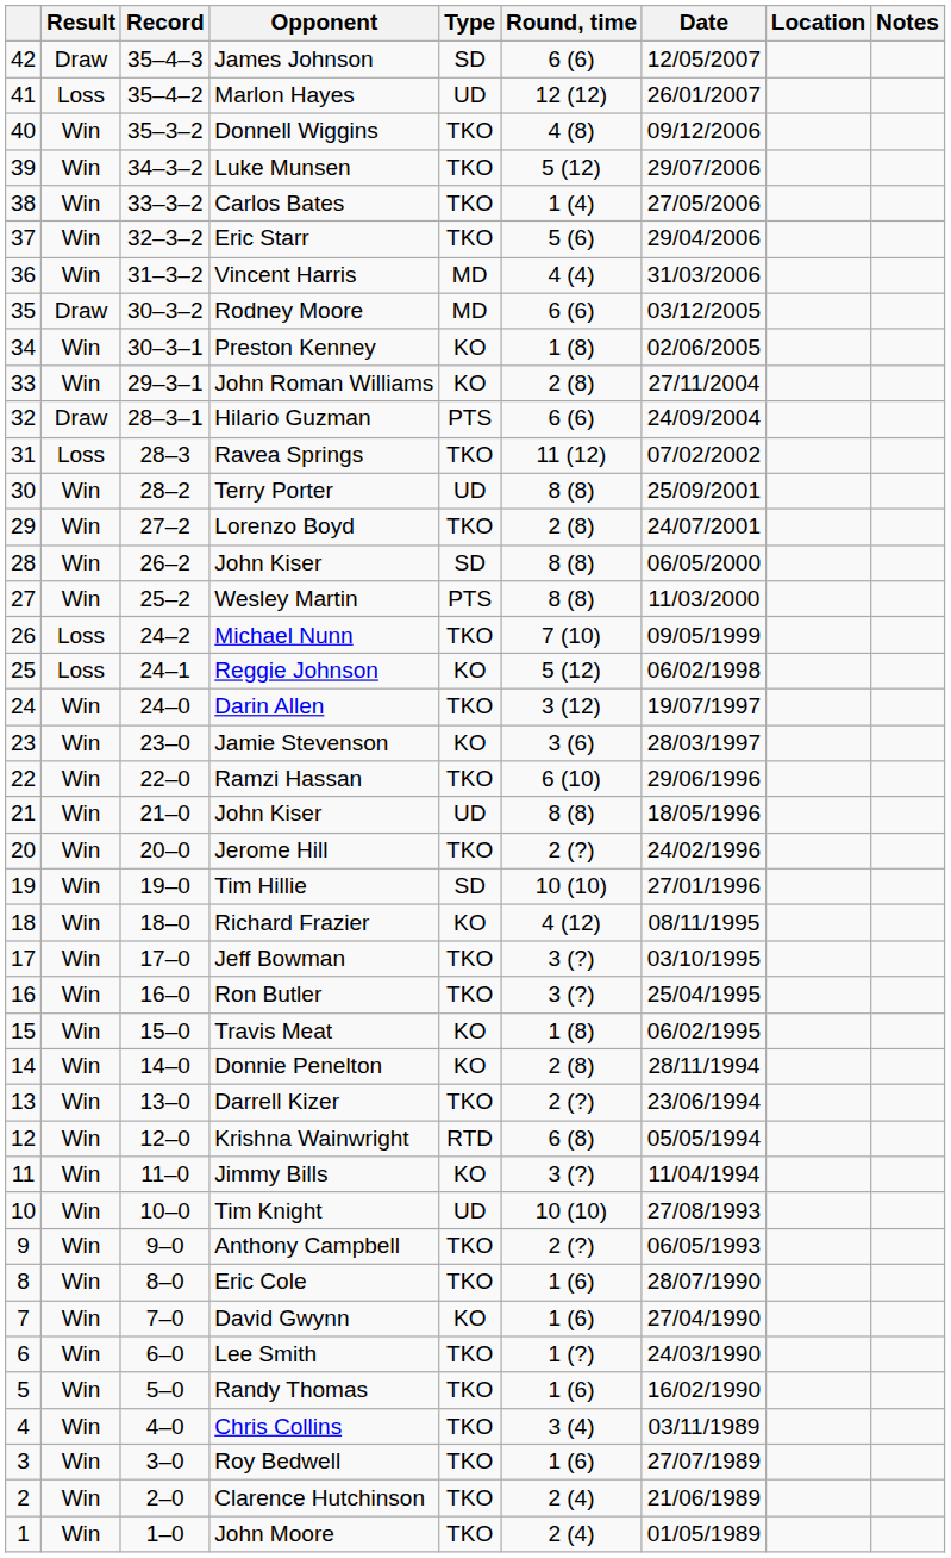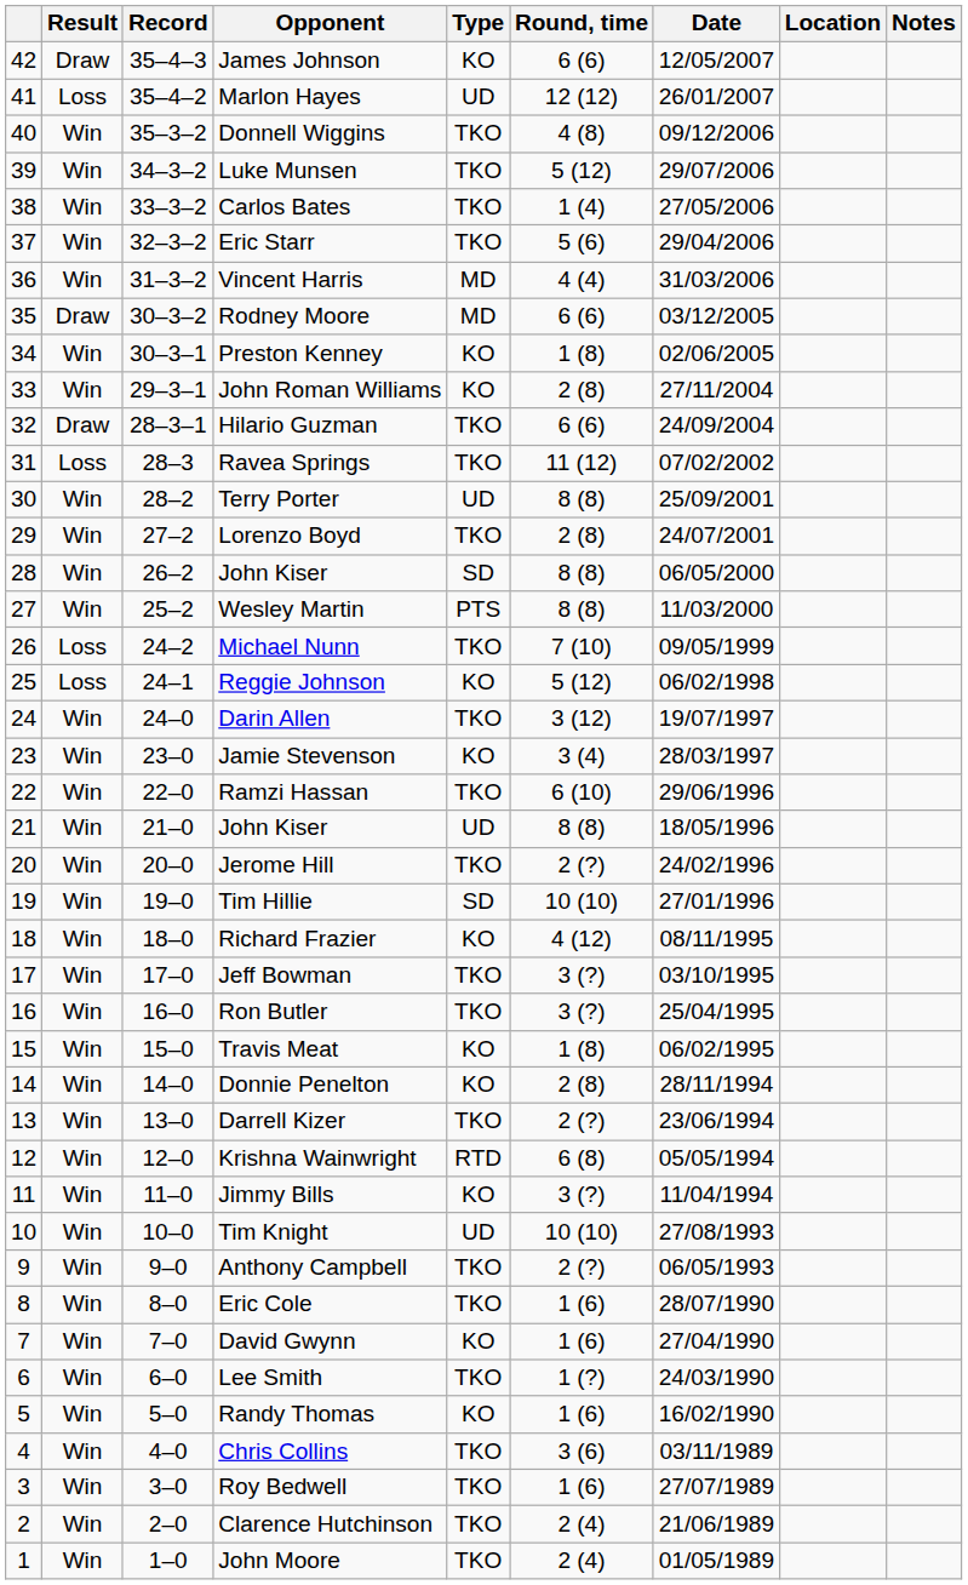 <table class=wikitable style=text-align:center>
 <tr>
 <th></th>
 <th>Result</th>
 <th>Record</th>
 <th>Opponent</th>
 <th>Type</th>
 <th>Round, time</th>
 <th>Date</th>
 <th>Location</th>
 <th>Notes</th>
 </tr>
 <tr>
 <td>42</td>
 <td>Draw</td>
 <td>35–4–3</td>
 <td align=left>James Johnson</td>
-<td>SD</td>
+<td>KO</td>
 <td>6 (6)</td>
 <td>12/05/2007</td>
 <td align=left></td>
 <td align=left></td>
 </tr>
 <tr>
 <td>41</td>
 <td>Loss</td>
 <td>35–4–2</td>
 <td align=left>Marlon Hayes</td>
 <td>UD</td>
 <td>12 (12)</td>
 <td>26/01/2007</td>
 <td align=left></td>
 <td align=left></td>
 </tr>
 <tr>
 <td>40</td>
 <td>Win</td>
 <td>35–3–2</td>
 <td align=left>Donnell Wiggins</td>
 <td>TKO</td>
 <td>4 (8)</td>
 <td>09/12/2006</td>
 <td align=left></td>
 <td align=left></td>
 </tr>
 <tr>
 <td>39</td>
 <td>Win</td>
 <td>34–3–2</td>
 <td align=left>Luke Munsen</td>
 <td>TKO</td>
 <td>5 (12)</td>
 <td>29/07/2006</td>
 <td align=left></td>
 <td align=left></td>
 </tr>
 <tr>
 <td>38</td>
 <td>Win</td>
 <td>33–3–2</td>
 <td align=left>Carlos Bates</td>
 <td>TKO</td>
 <td>1 (4)</td>
 <td>27/05/2006</td>
 <td align=left></td>
 <td align=left></td>
 </tr>
 <tr>
 <td>37</td>
 <td>Win</td>
 <td>32–3–2</td>
 <td align=left>Eric Starr</td>
 <td>TKO</td>
 <td>5 (6)</td>
 <td>29/04/2006</td>
 <td align=left></td>
 <td align=left></td>
 </tr>
 <tr>
 <td>36</td>
 <td>Win</td>
 <td>31–3–2</td>
 <td align=left>Vincent Harris</td>
 <td>MD</td>
 <td>4 (4)</td>
 <td>31/03/2006</td>
 <td align=left></td>
 <td align=left></td>
 </tr>
 <tr>
 <td>35</td>
 <td>Draw</td>
 <td>30–3–2</td>
 <td align=left>Rodney Moore</td>
 <td>MD</td>
 <td>6 (6)</td>
 <td>03/12/2005</td>
 <td align=left></td>
 <td align=left></td>
 </tr>
 <tr>
 <td>34</td>
 <td>Win</td>
 <td>30–3–1</td>
 <td align=left>Preston Kenney</td>
 <td>KO</td>
 <td>1 (8)</td>
 <td>02/06/2005</td>
 <td align=left></td>
 <td align=left></td>
 </tr>
 <tr>
 <td>33</td>
 <td>Win</td>
 <td>29–3–1</td>
 <td align=left>John Roman Williams</td>
 <td>KO</td>
 <td>2 (8)</td>
 <td>27/11/2004</td>
 <td align=left></td>
 <td align=left></td>
 </tr>
 <tr>
 <td>32</td>
 <td>Draw</td>
 <td>28–3–1</td>
 <td align=left>Hilario Guzman</td>
-<td>PTS</td>
+<td>TKO</td>
 <td>6 (6)</td>
 <td>24/09/2004</td>
 <td align=left></td>
 <td align=left></td>
 </tr>
 <tr>
 <td>31</td>
 <td>Loss</td>
 <td>28–3</td>
 <td align=left>Ravea Springs</td>
 <td>TKO</td>
 <td>11 (12)</td>
 <td>07/02/2002</td>
 <td align=left></td>
 <td align=left></td>
 </tr>
 <tr>
 <td>30</td>
 <td>Win</td>
 <td>28–2</td>
 <td align=left>Terry Porter</td>
 <td>UD</td>
 <td>8 (8)</td>
 <td>25/09/2001</td>
 <td align=left></td>
 <td align=left></td>
 </tr>
 <tr>
 <td>29</td>
 <td>Win</td>
 <td>27–2</td>
 <td align=left>Lorenzo Boyd</td>
 <td>TKO</td>
 <td>2 (8)</td>
 <td>24/07/2001</td>
 <td align=left></td>
 <td align=left></td>
 </tr>
 <tr>
 <td>28</td>
 <td>Win</td>
 <td>26–2</td>
 <td align=left>John Kiser</td>
 <td>SD</td>
 <td>8 (8)</td>
 <td>06/05/2000</td>
 <td align=left></td>
 <td align=left></td>
 </tr>
 <tr>
 <td>27</td>
 <td>Win</td>
 <td>25–2</td>
 <td align=left>Wesley Martin</td>
 <td>PTS</td>
 <td>8 (8)</td>
 <td>11/03/2000</td>
 <td align=left></td>
 <td align=left></td>
 </tr>
 <tr>
 <td>26</td>
 <td>Loss</td>
 <td>24–2</td>
 <td align=left><a href='#'>Michael Nunn</a></td>
 <td>TKO</td>
 <td>7 (10)</td>
 <td>09/05/1999</td>
 <td align=left></td>
 <td align=left></td>
 </tr>
 <tr>
 <td>25</td>
 <td>Loss</td>
 <td>24–1</td>
 <td align=left><a href='#'>Reggie Johnson</a></td>
 <td>KO</td>
 <td>5 (12)</td>
 <td>06/02/1998</td>
 <td align=left></td>
 <td align=left></td>
 </tr>
 <tr>
 <td>24</td>
 <td>Win</td>
 <td>24–0</td>
 <td align=left><a href='#'>Darin Allen</a></td>
 <td>TKO</td>
 <td>3 (12)</td>
 <td>19/07/1997</td>
 <td align=left></td>
 <td align=left></td>
 </tr>
 <tr>
 <td>23</td>
 <td>Win</td>
 <td>23–0</td>
 <td align=left>Jamie Stevenson</td>
 <td>KO</td>
-<td>3 (6)</td>
+<td>3 (4)</td>
 <td>28/03/1997</td>
 <td align=left></td>
 <td align=left></td>
 </tr>
 <tr>
 <td>22</td>
 <td>Win</td>
 <td>22–0</td>
 <td align=left>Ramzi Hassan</td>
 <td>TKO</td>
 <td>6 (10)</td>
 <td>29/06/1996</td>
 <td align=left></td>
 <td align=left></td>
 </tr>
 <tr>
 <td>21</td>
 <td>Win</td>
 <td>21–0</td>
 <td align=left>John Kiser</td>
 <td>UD</td>
 <td>8 (8)</td>
 <td>18/05/1996</td>
 <td align=left></td>
 <td align=left></td>
 </tr>
 <tr>
 <td>20</td>
 <td>Win</td>
 <td>20–0</td>
 <td align=left>Jerome Hill</td>
 <td>TKO</td>
 <td>2 (?)</td>
 <td>24/02/1996</td>
 <td align=left></td>
 <td align=left></td>
 </tr>
 <tr>
 <td>19</td>
 <td>Win</td>
 <td>19–0</td>
 <td align=left>Tim Hillie</td>
 <td>SD</td>
 <td>10 (10)</td>
 <td>27/01/1996</td>
 <td align=left></td>
 <td align=left></td>
 </tr>
 <tr>
 <td>18</td>
 <td>Win</td>
 <td>18–0</td>
 <td align=left>Richard Frazier</td>
 <td>KO</td>
 <td>4 (12)</td>
 <td>08/11/1995</td>
 <td align=left></td>
 <td align=left></td>
 </tr>
 <tr>
 <td>17</td>
 <td>Win</td>
 <td>17–0</td>
 <td align=left>Jeff Bowman</td>
 <td>TKO</td>
 <td>3 (?)</td>
 <td>03/10/1995</td>
 <td align=left></td>
 <td align=left></td>
 </tr>
 <tr>
 <td>16</td>
 <td>Win</td>
 <td>16–0</td>
 <td align=left>Ron Butler</td>
 <td>TKO</td>
 <td>3 (?)</td>
 <td>25/04/1995</td>
 <td align=left></td>
 <td align=left></td>
 </tr>
 <tr>
 <td>15</td>
 <td>Win</td>
 <td>15–0</td>
 <td align=left>Travis Meat</td>
 <td>KO</td>
 <td>1 (8)</td>
 <td>06/02/1995</td>
 <td align=left></td>
 <td align=left></td>
 </tr>
 <tr>
 <td>14</td>
 <td>Win</td>
 <td>14–0</td>
 <td align=left>Donnie Penelton</td>
 <td>KO</td>
 <td>2 (8)</td>
 <td>28/11/1994</td>
 <td align=left></td>
 <td align=left></td>
 </tr>
 <tr>
 <td>13</td>
 <td>Win</td>
 <td>13–0</td>
 <td align=left>Darrell Kizer</td>
 <td>TKO</td>
 <td>2 (?)</td>
 <td>23/06/1994</td>
 <td align=left></td>
 <td align=left></td>
 </tr>
 <tr>
 <td>12</td>
 <td>Win</td>
 <td>12–0</td>
 <td align=left>Krishna Wainwright</td>
 <td>RTD</td>
 <td>6 (8)</td>
 <td>05/05/1994</td>
 <td align=left></td>
 <td align=left></td>
 </tr>
 <tr>
 <td>11</td>
 <td>Win</td>
 <td>11–0</td>
 <td align=left>Jimmy Bills</td>
 <td>KO</td>
 <td>3 (?)</td>
 <td>11/04/1994</td>
 <td align=left></td>
 <td align=left></td>
 </tr>
 <tr>
 <td>10</td>
 <td>Win</td>
 <td>10–0</td>
 <td align=left>Tim Knight</td>
 <td>UD</td>
 <td>10 (10)</td>
 <td>27/08/1993</td>
 <td align=left></td>
 <td align=left></td>
 </tr>
 <tr>
 <td>9</td>
 <td>Win</td>
 <td>9–0</td>
 <td align=left>Anthony Campbell</td>
 <td>TKO</td>
 <td>2 (?)</td>
 <td>06/05/1993</td>
 <td align=left></td>
 <td align=left></td>
 </tr>
 <tr>
 <td>8</td>
 <td>Win</td>
 <td>8–0</td>
 <td align=left>Eric Cole</td>
 <td>TKO</td>
 <td>1 (6)</td>
 <td>28/07/1990</td>
 <td align=left></td>
 <td align=left></td>
 </tr>
 <tr>
 <td>7</td>
 <td>Win</td>
 <td>7–0</td>
 <td align=left>David Gwynn</td>
 <td>KO</td>
 <td>1 (6)</td>
 <td>27/04/1990</td>
 <td align=left></td>
 <td align=left></td>
 </tr>
 <tr>
 <td>6</td>
 <td>Win</td>
 <td>6–0</td>
 <td align=left>Lee Smith</td>
 <td>TKO</td>
 <td>1 (?)</td>
 <td>24/03/1990</td>
 <td align=left></td>
 <td align=left></td>
 </tr>
 <tr>
 <td>5</td>
 <td>Win</td>
 <td>5–0</td>
 <td align=left>Randy Thomas</td>
-<td>TKO</td>
+<td>KO</td>
 <td>1 (6)</td>
 <td>16/02/1990</td>
 <td align=left></td>
 <td align=left></td>
 </tr>
 <tr>
 <td>4</td>
 <td>Win</td>
 <td>4–0</td>
 <td align=left><a href='#'>Chris Collins</a></td>
 <td>TKO</td>
-<td>3 (4)</td>
+<td>3 (6)</td>
 <td>03/11/1989</td>
 <td align=left></td>
 <td align=left></td>
 </tr>
 <tr>
 <td>3</td>
 <td>Win</td>
 <td>3–0</td>
 <td align=left>Roy Bedwell</td>
 <td>TKO</td>
 <td>1 (6)</td>
 <td>27/07/1989</td>
 <td align=left></td>
 <td align=left></td>
 </tr>
 <tr>
 <td>2</td>
 <td>Win</td>
 <td>2–0</td>
 <td align=left>Clarence Hutchinson</td>
 <td>TKO</td>
 <td>2 (4)</td>
 <td>21/06/1989</td>
 <td align=left></td>
 <td align=left></td>
 </tr>
 <tr>
 <td>1</td>
 <td>Win</td>
 <td>1–0</td>
 <td align=left>John Moore</td>
 <td>TKO</td>
 <td>2 (4)</td>
 <td>01/05/1989</td>
 <td align=left></td>
 <td align=left></td>
 </tr>
 </table>
